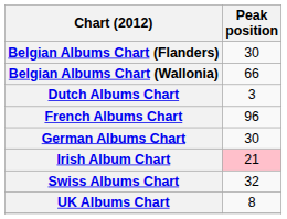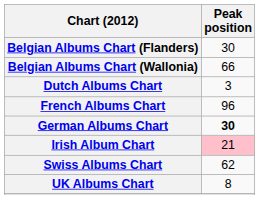 <table class="wikitable sortable plainrowheaders">
 <tr>
 <th scope="col">Chart (2012)</th>
 <th scope="col">Peak<br>position</th>
 </tr>
 <tr>
 <th scope="row"><a href='#'>Belgian Albums Chart</a> (Flanders)</th>
 <td style="text-align:center;">30</td>
 </tr>
 <tr>
 <th scope="row"><a href='#'>Belgian Albums Chart</a> (Wallonia)</th>
 <td style="text-align:center;">66</td>
 </tr>
 <tr>
 <th scope="row"><a href='#'>Dutch Albums Chart</a></th>
 <td style="text-align:center;">3</td>
 </tr>
 <tr>
 <th scope="row"><a href='#'>French Albums Chart</a></th>
 <td style="text-align:center;">96</td>
 </tr>
 <tr>
 <th scope="row"><a href='#'>German Albums Chart</a></th>
-<td style="text-align:center;">30</td>
+<td style="text-align:center;"><strong>30</strong></td>
 </tr>
 <tr>
 <th scope="row"><a href='#'>Irish Album Chart</a></th>
 <td style="background: pink; text-align:center;">21</td>
 </tr>
 <tr>
 <th scope="row"><a href='#'>Swiss Albums Chart</a></th>
-<td style="text-align:center;">32</td>
+<td style="text-align:center;">62</td>
 </tr>
 <tr>
 <th scope="row"><a href='#'>UK Albums Chart</a></th>
 <td style="text-align:center;">8</td>
 </tr>
 <tr>
 </tr>
 <tr>
 </tr>
 <tr>
 </tr>
 <tr>
 </tr>
 </table>
